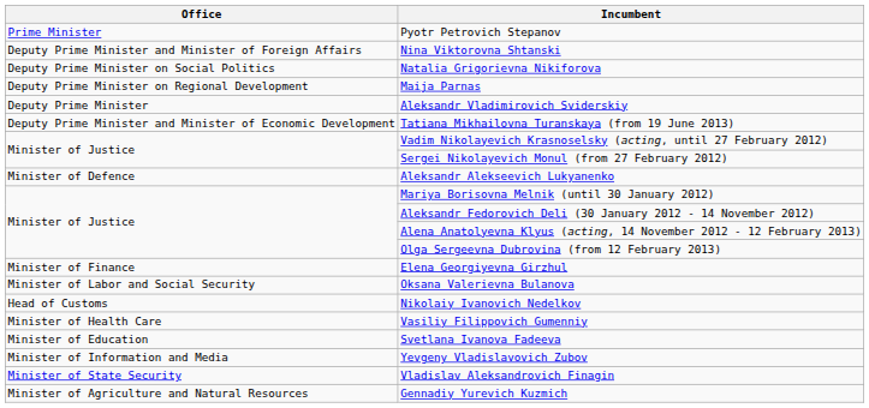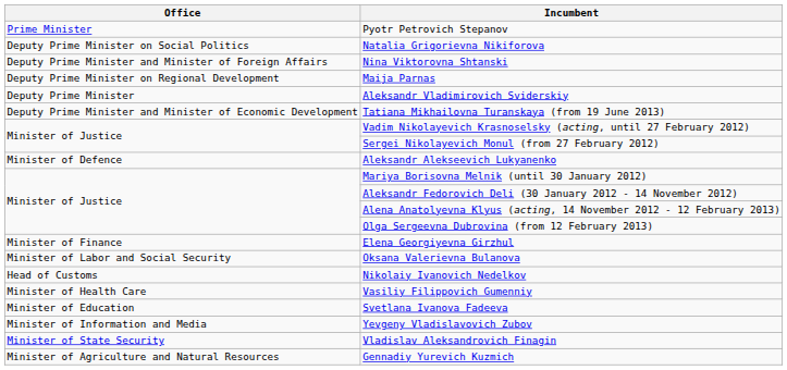 <table class=wikitable>
 <tr>
 <th>Office</th>
 <th>Incumbent</th>
 </tr>
 <tr>
 <td><a href='#'>Prime Minister</a></td>
 <td>Pyotr Petrovich Stepanov</td>
 </tr>
 <tr>
+<td>Deputy Prime Minister on Social Politics</td>
+<td><a href='#'>Natalia Grigorievna Nikiforova</a></td>
+</tr>
+<tr>
 <td>Deputy Prime Minister and Minister of Foreign Affairs</td>
 <td><a href='#'>Nina Viktorovna Shtanski</a></td>
-</tr>
-<tr>
-<td>Deputy Prime Minister on Social Politics</td>
-<td><a href='#'>Natalia Grigorievna Nikiforova</a></td>
 </tr>
 <tr>
 <td>Deputy Prime Minister on Regional Development</td>
 <td><a href='#'>Maija Parnas</a></td>
 </tr>
 <tr>
 <td>Deputy Prime Minister</td>
 <td><a href='#'>Aleksandr Vladimirovich Sviderskiy</a></td>
 </tr>
 <tr>
 <td>Deputy Prime Minister and Minister of Economic Development</td>
 <td><a href='#'>Tatiana Mikhailovna Turanskaya</a> (from 19 June 2013)</td>
 </tr>
 <tr>
 <td align="left" style="normal" rowspan=2>Minister of Justice</td>
 <td align="left" style="normal"><a href='#'>Vadim Nikolayevich Krasnoselsky</a> (<em>acting</em>, until 27 February 2012)</td>
 </tr>
 <tr>
 <td align="left" style="normal"><a href='#'>Sergei Nikolayevich Monul</a> (from 27 February 2012)</td>
 </tr>
 <tr>
 <td>Minister of Defence</td>
 <td><a href='#'>Aleksandr Alekseevich Lukyanenko</a></td>
 </tr>
 <tr>
 <td align="left" style="normal" rowspan=4>Minister of Justice</td>
 <td align="left" style="normal"><a href='#'>Mariya Borisovna Melnik</a> (until 30 January 2012)</td>
 </tr>
 <tr>
 <td align="left" style="normal"><a href='#'>Aleksandr Fedorovich Deli</a> (30 January 2012 - 14 November 2012)</td>
 </tr>
 <tr>
 <td align="left" style="normal"><a href='#'>Alena Anatolyevna Klyus</a> (<em>acting</em>, 14 November 2012 - 12 February 2013)</td>
 </tr>
 <tr>
 <td align="left" style="normal"><a href='#'>Olga Sergeevna Dubrovina</a> (from 12 February 2013)</td>
 </tr>
 <tr>
 <td>Minister of Finance</td>
 <td><a href='#'>Elena Georgiyevna Girzhul</a></td>
 </tr>
 <tr>
 <td>Minister of Labor and Social Security</td>
 <td><a href='#'>Oksana Valerievna Bulanova</a></td>
 </tr>
 <tr>
 <td>Head of Customs</td>
 <td><a href='#'>Nikolaiy Ivanovich Nedelkov</a></td>
 </tr>
 <tr>
 <td>Minister of Health Care</td>
 <td><a href='#'>Vasiliy Filippovich Gumenniy</a></td>
 </tr>
 <tr>
 <td>Minister of Education</td>
 <td><a href='#'>Svetlana Ivanova Fadeeva</a></td>
 </tr>
 <tr>
 <td>Minister of Information and Media</td>
 <td><a href='#'>Yevgeny Vladislavovich Zubov</a></td>
 </tr>
 <tr>
 <td><a href='#'>Minister of State Security</a></td>
 <td><a href='#'>Vladislav Aleksandrovich Finagin</a></td>
 </tr>
 <tr>
 <td>Minister of Agriculture and Natural Resources</td>
 <td><a href='#'>Gennadiy Yurevich Kuzmich</a></td>
 </tr>
 </table>
